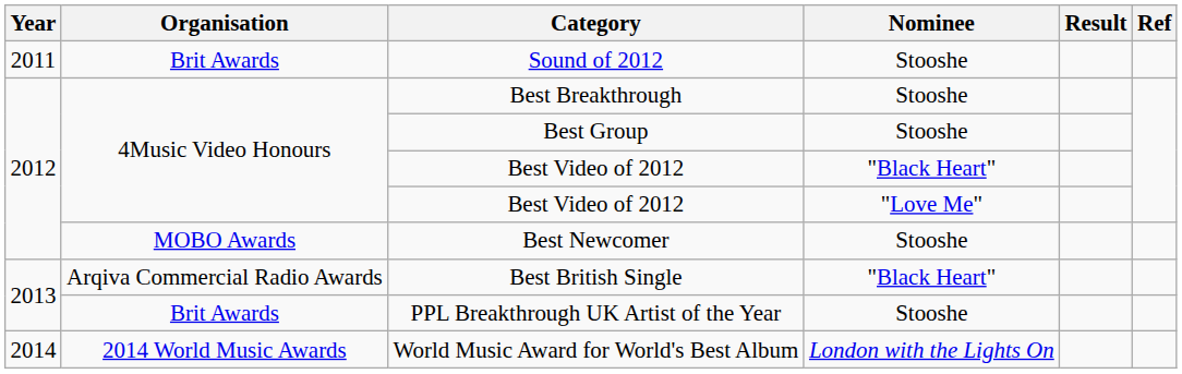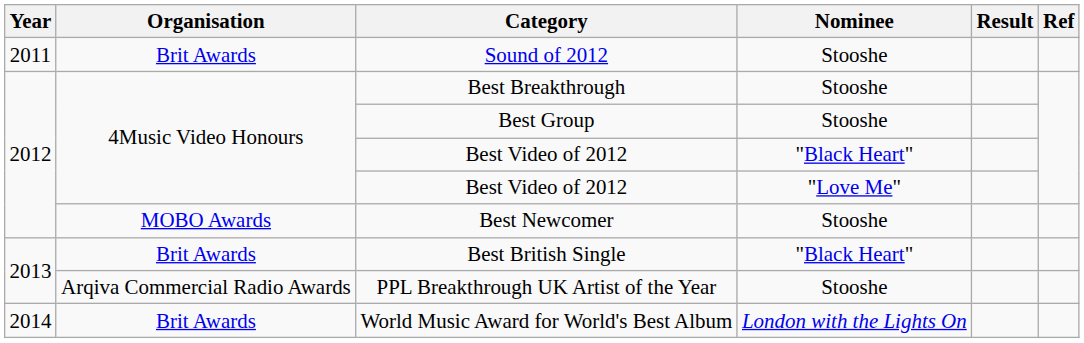 <table class="wikitable plainrowheaders" style="text-align:center;">
 <tr>
 <th>Year</th>
 <th>Organisation</th>
 <th>Category</th>
 <th>Nominee</th>
 <th>Result</th>
 <th>Ref</th>
 </tr>
 <tr>
 <td>2011</td>
 <td><a href='#'>Brit Awards</a></td>
 <td><a href='#'>Sound of 2012</a></td>
 <td>Stooshe</td>
 <td></td>
 <td style="text-align:center;"></td>
 </tr>
 <tr>
 <td rowspan="5">2012</td>
 <td rowspan="4">4Music Video Honours</td>
 <td>Best Breakthrough</td>
 <td>Stooshe</td>
 <td></td>
 <td style="text-align:center;" rowspan="4"></td>
 </tr>
 <tr>
 <td>Best Group</td>
 <td>Stooshe</td>
 <td></td>
 </tr>
 <tr>
 <td>Best Video of 2012</td>
 <td>"<a href='#'>Black Heart</a>"</td>
 <td></td>
 </tr>
 <tr>
 <td>Best Video of 2012</td>
 <td>"<a href='#'>Love Me</a>"</td>
 <td></td>
 </tr>
 <tr>
 <td><a href='#'>MOBO Awards</a></td>
 <td>Best Newcomer</td>
 <td>Stooshe</td>
 <td></td>
 <td style="text-align:center;"></td>
 </tr>
 <tr>
 <td rowspan="2">2013</td>
-<td>Arqiva Commercial Radio Awards</td>
+<td><a href='#'>Brit Awards</a></td>
 <td>Best British Single</td>
 <td>"<a href='#'>Black Heart</a>"</td>
 <td></td>
 <td style="text-align:center;"></td>
 </tr>
 <tr>
-<td><a href='#'>Brit Awards</a></td>
+<td>Arqiva Commercial Radio Awards</td>
 <td>PPL Breakthrough UK Artist of the Year</td>
 <td>Stooshe</td>
 <td></td>
 <td style="text-align:center;"></td>
 </tr>
 <tr>
 <td>2014</td>
-<td><a href='#'>2014 World Music Awards</a></td>
+<td><a href='#'>Brit Awards</a></td>
 <td>World Music Award for World's Best Album</td>
 <td><em><a href='#'>London with the Lights On</a></em></td>
 <td></td>
 <td></td>
 </tr>
 </table>
